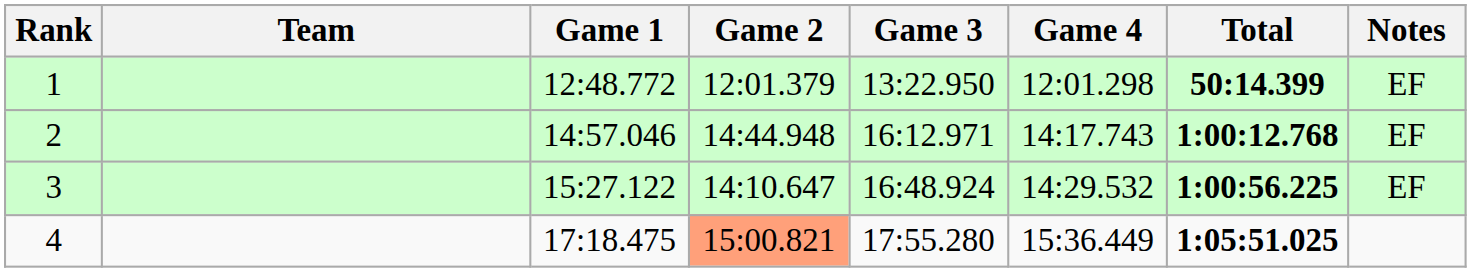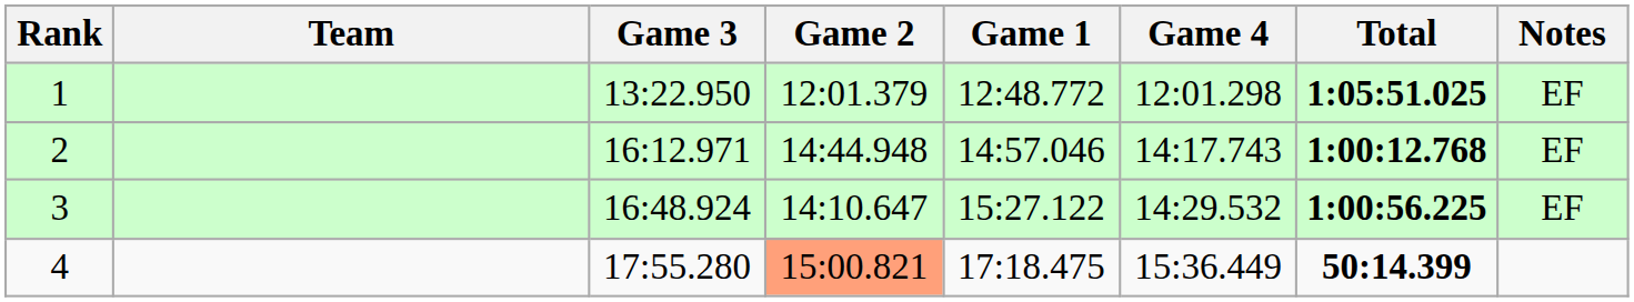 <table class=wikitable style="text-align:center">
 <tr>
 <th width=40>Rank</th>
 <th width=200>Team</th>
+<th width=70>Game 3</th>
+<th width=70>Game 2</th>
 <th width=70>Game 1</th>
-<th width=70>Game 2</th>
-<th width=70>Game 3</th>
 <th width=70>Game 4</th>
 <th width=80>Total</th>
 <th width=50>Notes</th>
 </tr>
 <tr bgcolor="#ccffcc">
 <td>1</td>
 <td align=left></td>
+<td>13:22.950</td>
+<td>12:01.379</td>
 <td>12:48.772</td>
-<td>12:01.379</td>
-<td>13:22.950</td>
 <td>12:01.298</td>
-<td><strong>50:14.399</strong></td>
+<td><strong>1:05:51.025</strong></td>
 <td>EF</td>
 </tr>
 <tr bgcolor="#ccffcc">
 <td>2</td>
 <td align=left></td>
+<td>16:12.971</td>
+<td>14:44.948</td>
 <td>14:57.046</td>
-<td>14:44.948</td>
-<td>16:12.971</td>
 <td>14:17.743</td>
 <td><strong>1:00:12.768</strong></td>
 <td>EF</td>
 </tr>
 <tr bgcolor="#ccffcc">
 <td>3</td>
 <td align=left></td>
+<td>16:48.924</td>
+<td>14:10.647</td>
 <td>15:27.122</td>
-<td>14:10.647</td>
-<td>16:48.924</td>
 <td>14:29.532</td>
 <td><strong>1:00:56.225</strong></td>
 <td>EF</td>
 </tr>
 <tr>
 <td>4</td>
 <td align=left></td>
+<td>17:55.280</td>
+<td style="background: lightsalmon;">15:00.821</td>
 <td>17:18.475</td>
-<td style="background: lightsalmon;">15:00.821</td>
-<td>17:55.280</td>
 <td>15:36.449</td>
-<td><strong>1:05:51.025</strong></td>
+<td><strong>50:14.399</strong></td>
 <td></td>
 </tr>
 </table>
